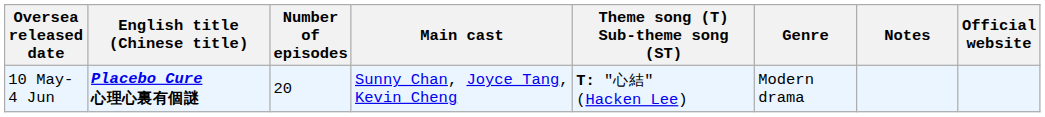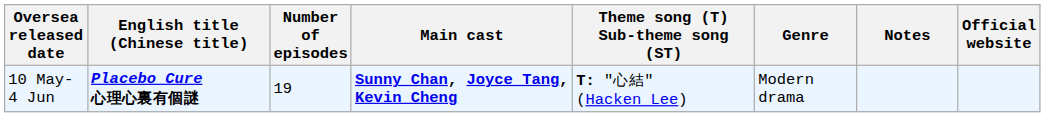 <table class="wikitable">
 <tr>
 <th align=center width=8% bgcolor="silver">Oversea <br> released date</th>
 <th align=center width=18% bgcolor="silver">English title <br> (Chinese title)</th>
 <th align=center width=5% bgcolor="silver">Number of episodes</th>
 <th align=center width=22% bgcolor="silver">Main cast</th>
 <th align=center width=18% bgcolor="silver">Theme song (T) <br>Sub-theme song (ST)</th>
 <th align=center width=10% bgcolor="silver">Genre</th>
 <th align=center width=10% bgcolor="silver">Notes</th>
 <th align=center width=1% bgcolor="silver">Official website</th>
 </tr>
 <tr ---- bgcolor="ebf5ff">
 <td>10 May- <br>4 Jun</td>
 <td><strong><em><a href='#'>Placebo Cure</a></em> <br> 心理心裏有個謎</strong></td>
-<td>20</td>
-<td><a href='#'>Sunny Chan</a>, <a href='#'>Joyce Tang</a>, <a href='#'>Kevin Cheng</a></td>
+<td>19</td>
+<td><strong><a href='#'>Sunny Chan</a>, <a href='#'>Joyce Tang</a>, <a href='#'>Kevin Cheng</a></strong></td>
 <td><strong>T:</strong> "心結" <br> (<a href='#'>Hacken Lee</a>)</td>
 <td>Modern drama</td>
 <td></td>
 <td></td>
 </tr>
 </table>
